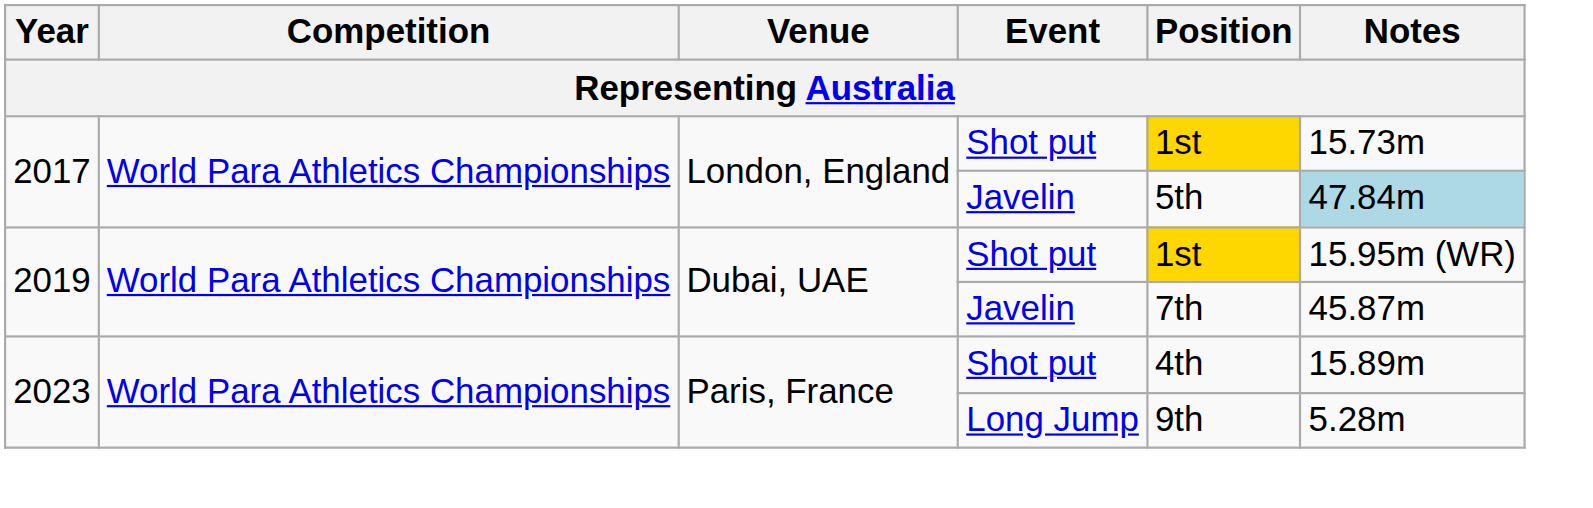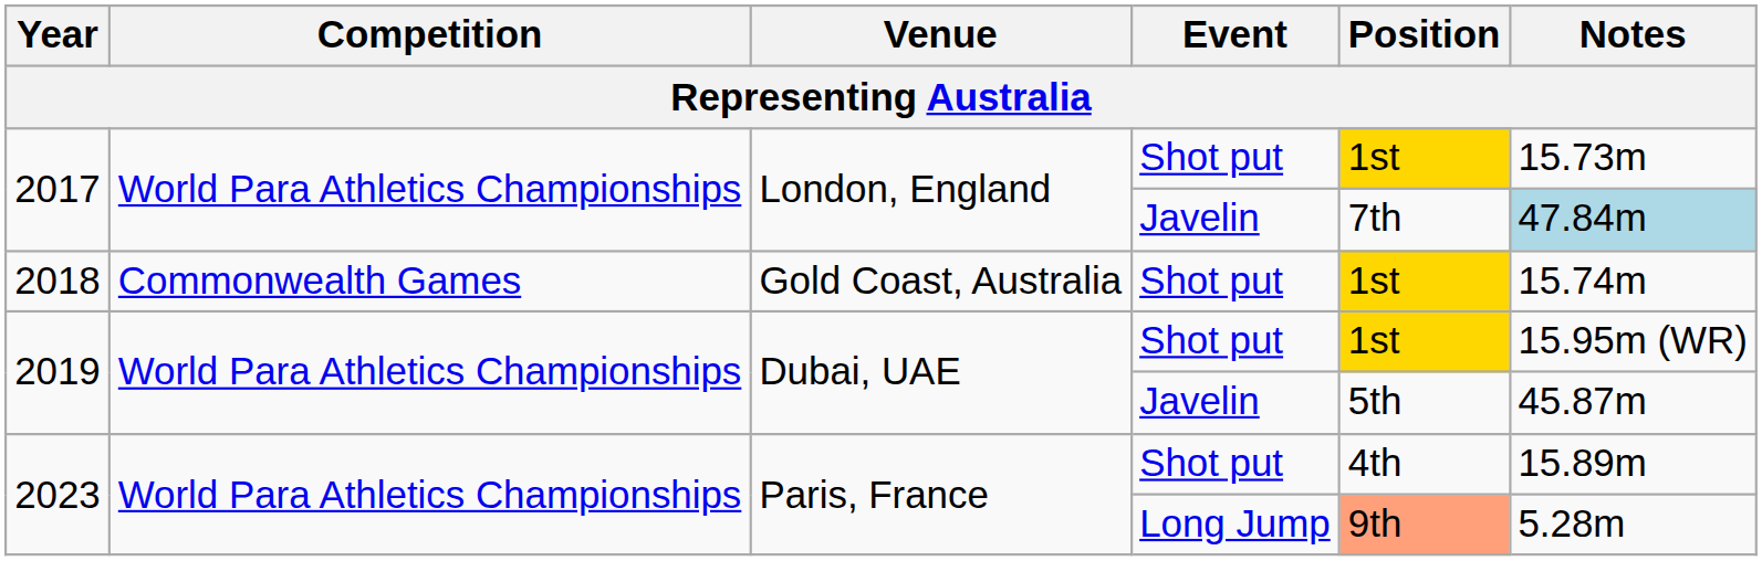 <table class="wikitable">
 <tr>
 <th>Year</th>
 <th>Competition</th>
 <th>Venue</th>
 <th>Event</th>
 <th>Position</th>
 <th>Notes</th>
 </tr>
 <tr>
 <th colspan="6">Representing <a href='#'>Australia</a></th>
 </tr>
 <tr>
 <td rowspan="2">2017</td>
 <td rowspan="2"><a href='#'>World Para Athletics Championships</a></td>
 <td rowspan="2">London, England</td>
 <td><a href='#'>Shot put</a></td>
 <td bgcolor=gold>1st</td>
 <td>15.73m</td>
 </tr>
 <tr>
 <td><a href='#'>Javelin</a></td>
-<td>5th</td>
+<td>7th</td>
 <td style="background: lightblue;">47.84m</td>
+</tr>
+<tr>
+<td>2018</td>
+<td><a href='#'>Commonwealth Games</a></td>
+<td>Gold Coast, Australia</td>
+<td><a href='#'>Shot put</a></td>
+<td bgcolor=gold>1st</td>
+<td>15.74m</td>
 </tr>
 <tr>
 <td rowspan="2">2019</td>
 <td rowspan="2"><a href='#'>World Para Athletics Championships</a></td>
 <td rowspan="2">Dubai, UAE</td>
 <td><a href='#'>Shot put</a></td>
 <td bgcolor=gold>1st</td>
 <td>15.95m (WR)</td>
 </tr>
 <tr>
 <td><a href='#'>Javelin</a></td>
-<td>7th</td>
+<td>5th</td>
 <td>45.87m</td>
 </tr>
 <tr>
 <td rowspan="2">2023</td>
 <td rowspan="2"><a href='#'>World Para Athletics Championships</a></td>
 <td rowspan="2">Paris, France</td>
 <td><a href='#'>Shot put</a></td>
 <td>4th</td>
 <td>15.89m</td>
 </tr>
 <tr>
 <td><a href='#'>Long Jump</a></td>
-<td>9th</td>
+<td style="background: lightsalmon;">9th</td>
 <td>5.28m</td>
 </tr>
 </table>
